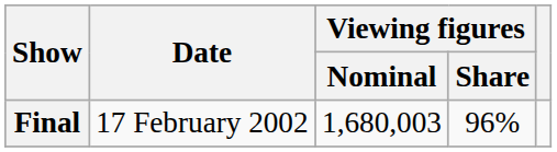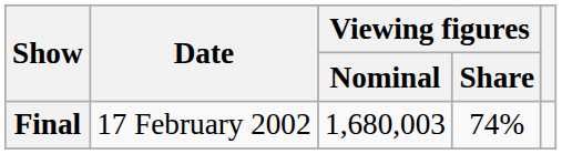 <table class="wikitable plainrowheaders" style="text-align:center">
 <tr>
 <th rowspan="2">Show</th>
 <th rowspan="2">Date</th>
 <th colspan="2">Viewing figures</th>
 <th rowspan="2"></th>
 </tr>
 <tr>
 <th scope="col">Nominal</th>
 <th>Share</th>
 </tr>
 <tr>
 <th scope="row">Final</th>
 <td>17 February 2002</td>
 <td>1,680,003</td>
-<td>96%</td>
+<td>74%</td>
 <td></td>
 </tr>
 </table>
